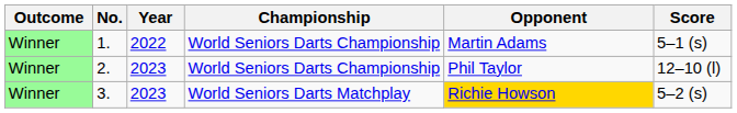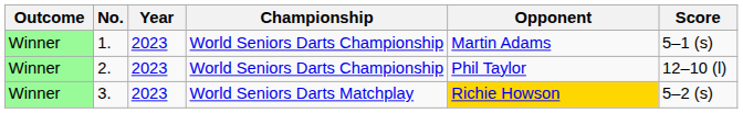 <table class="sortable wikitable">
 <tr>
 <th width="80">Outcome</th>
 <th width="20">No.</th>
 <th width="50">Year</th>
 <th style="width:250px;">Championship</th>
 <th style="width:200px;">Opponent</th>
 <th width="70">Score</th>
 </tr>
 <tr>
 <td style="background:#98FB98;">Winner</td>
 <td>1.</td>
-<td><a href='#'>2022</a></td>
+<td><a href='#'>2023</a></td>
 <td><a href='#'>World Seniors Darts Championship</a></td>
 <td> <a href='#'>Martin Adams</a></td>
 <td>5–1 (s)</td>
 </tr>
 <tr>
 <td style="background:#98FB98;">Winner</td>
 <td>2.</td>
 <td><a href='#'>2023</a></td>
 <td><a href='#'>World Seniors Darts Championship</a></td>
 <td> <a href='#'>Phil Taylor</a></td>
 <td>12–10 (l)</td>
 </tr>
 <tr>
 <td style="background:#98FB98;">Winner</td>
 <td>3.</td>
 <td><a href='#'>2023</a></td>
 <td><a href='#'>World Seniors Darts Matchplay</a></td>
 <td style="background: gold;"> <a href='#'>Richie Howson</a></td>
 <td>5–2 (s)</td>
 </tr>
 </table>
